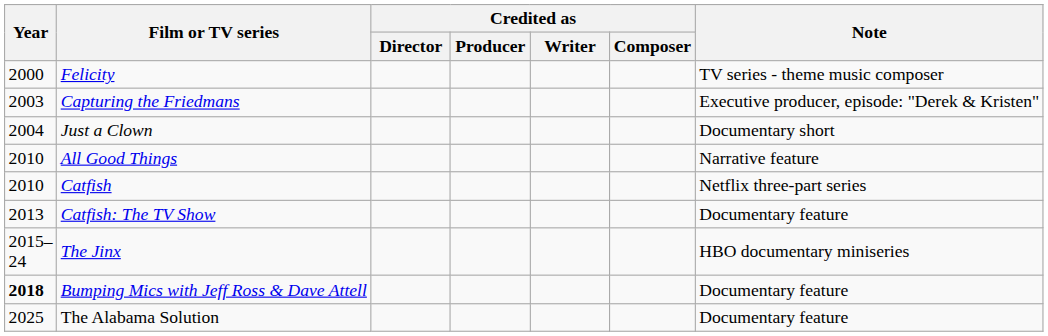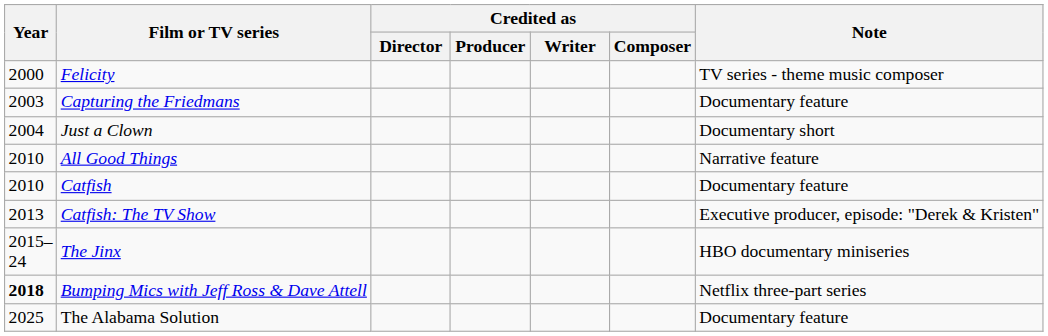 <table class="wikitable">
 <tr>
 <th rowspan="2" width="33">Year</th>
 <th rowspan="2">Film or TV series</th>
 <th colspan="4">Credited as</th>
 <th rowspan="2">Note</th>
 </tr>
 <tr>
 <th width=65>Director</th>
 <th width=65>Producer</th>
 <th width=65>Writer</th>
 <th width=65>Composer</th>
 </tr>
 <tr>
 <td>2000</td>
 <td><em><a href='#'>Felicity</a></em></td>
 <td></td>
 <td></td>
 <td></td>
 <td></td>
 <td>TV series - theme music composer</td>
 </tr>
 <tr>
 <td>2003</td>
 <td><em><a href='#'>Capturing the Friedmans</a></em></td>
 <td></td>
 <td></td>
 <td></td>
 <td></td>
-<td>Executive producer, episode: "Derek & Kristen"</td>
+<td>Documentary feature</td>
 </tr>
 <tr>
 <td>2004</td>
 <td><em>Just a Clown</em></td>
 <td></td>
 <td></td>
 <td></td>
 <td></td>
 <td>Documentary short</td>
 </tr>
 <tr>
 <td>2010</td>
 <td><em><a href='#'>All Good Things</a></em></td>
 <td></td>
 <td></td>
 <td></td>
 <td></td>
 <td>Narrative feature</td>
 </tr>
 <tr>
 <td>2010</td>
 <td><em><a href='#'>Catfish</a></em></td>
 <td></td>
 <td></td>
 <td></td>
 <td></td>
-<td>Netflix three-part series</td>
+<td>Documentary feature</td>
 </tr>
 <tr>
 <td>2013</td>
 <td><em><a href='#'>Catfish: The TV Show</a></em></td>
 <td></td>
 <td></td>
 <td></td>
 <td></td>
-<td>Documentary feature</td>
+<td>Executive producer, episode: "Derek & Kristen"</td>
 </tr>
 <tr>
 <td>2015–24</td>
 <td><em><a href='#'>The Jinx</a></em></td>
 <td></td>
 <td></td>
 <td></td>
 <td></td>
 <td>HBO documentary miniseries</td>
 </tr>
 <tr>
 <td><strong>2018</strong></td>
 <td><em><a href='#'>Bumping Mics with Jeff Ross & Dave Attell</a></em></td>
 <td></td>
 <td></td>
 <td></td>
 <td></td>
-<td>Documentary feature</td>
+<td>Netflix three-part series</td>
 </tr>
 <tr>
 <td>2025</td>
 <td>The Alabama Solution</td>
 <td></td>
 <td></td>
 <td></td>
 <td></td>
 <td>Documentary feature</td>
 </tr>
 </table>
